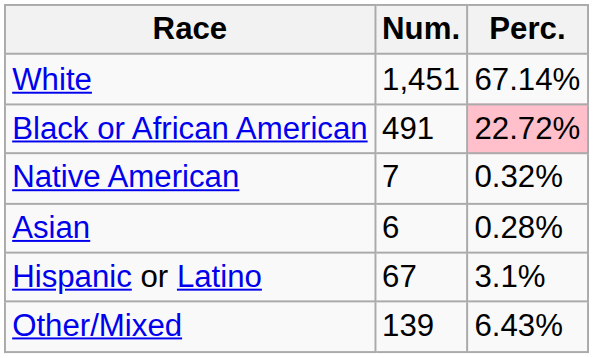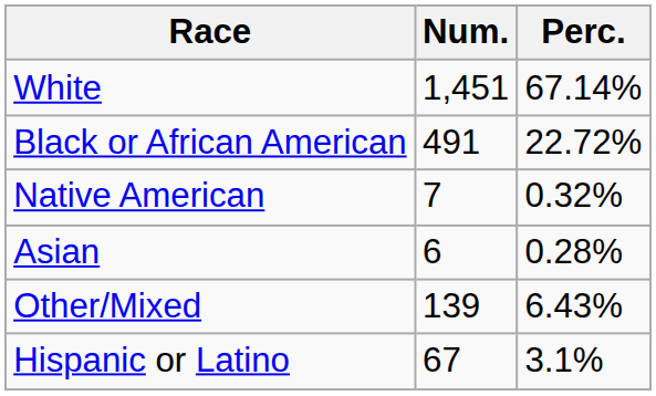 <table class="wikitable">
 <tr>
 <th>Race</th>
 <th>Num.</th>
 <th>Perc.</th>
 </tr>
 <tr>
 <td><a href='#'>White</a></td>
 <td>1,451</td>
 <td>67.14%</td>
 </tr>
 <tr>
 <td><a href='#'>Black or African American</a></td>
 <td>491</td>
-<td style="background: pink;">22.72%</td>
+<td>22.72%</td>
 </tr>
 <tr>
 <td><a href='#'>Native American</a></td>
 <td>7</td>
 <td>0.32%</td>
 </tr>
 <tr>
 <td><a href='#'>Asian</a></td>
 <td>6</td>
 <td>0.28%</td>
 </tr>
 <tr>
+<td><a href='#'>Other/Mixed</a></td>
+<td>139</td>
+<td>6.43%</td>
+</tr>
+<tr>
 <td><a href='#'>Hispanic</a> or <a href='#'>Latino</a></td>
 <td>67</td>
 <td>3.1%</td>
 </tr>
-<tr>
-<td><a href='#'>Other/Mixed</a></td>
-<td>139</td>
-<td>6.43%</td>
-</tr>
 </table>
